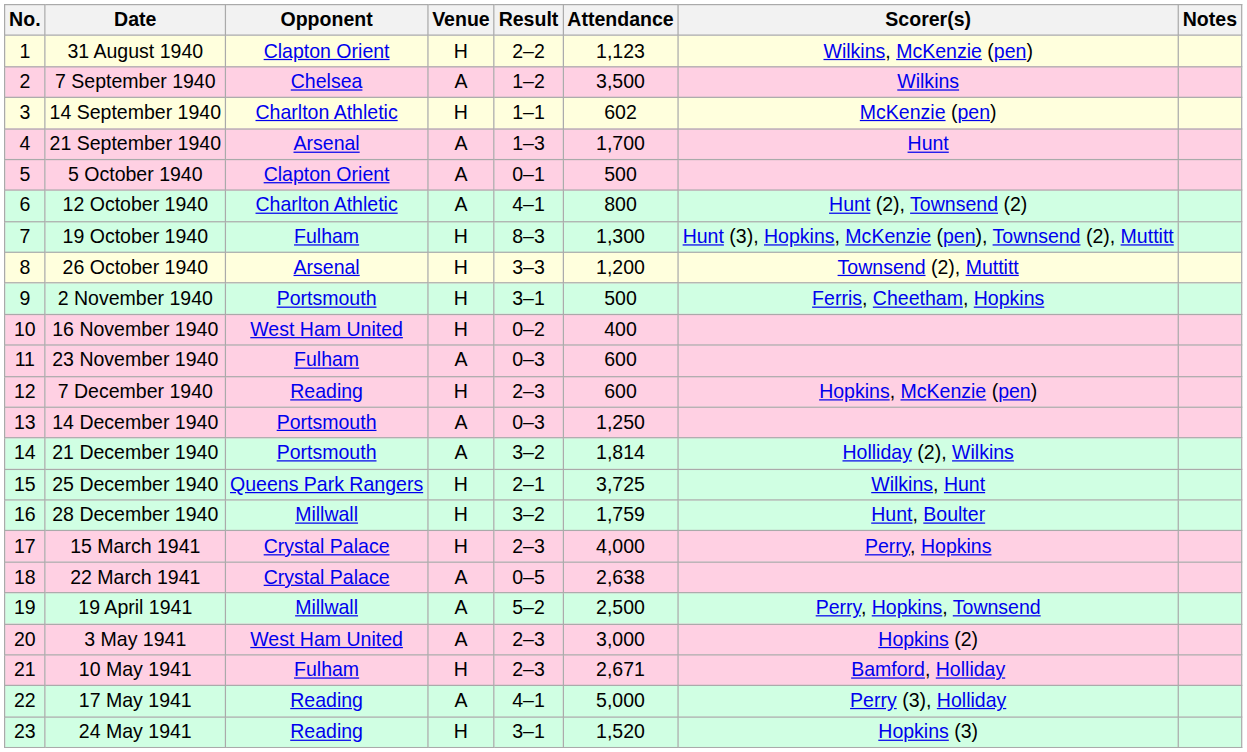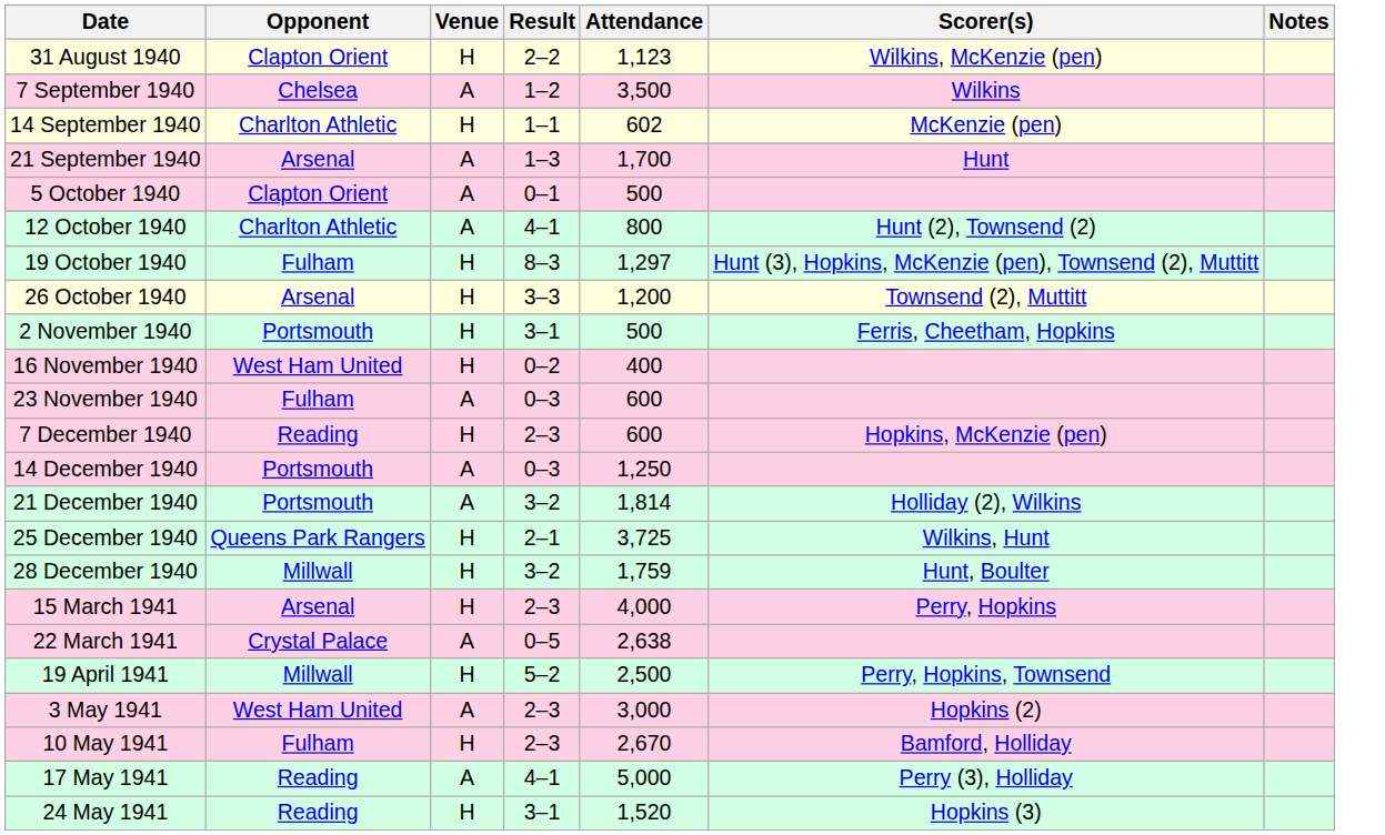 <table style="text-align:center;" class="wikitable sortable">
 <tr>
-<th>No.</th>
 <th>Date</th>
 <th>Opponent</th>
 <th>Venue</th>
 <th>Result</th>
 <th>Attendance</th>
 <th>Scorer(s)</th>
 <th>Notes</th>
 </tr>
 <tr style="background:#ffd;">
-<td>1</td>
 <td>31 August 1940</td>
 <td><a href='#'>Clapton Orient</a></td>
 <td>H</td>
 <td>2–2</td>
 <td>1,123</td>
 <td><a href='#'>Wilkins</a>, <a href='#'>McKenzie</a> (<a href='#'>pen</a>)</td>
 <td></td>
 </tr>
 <tr style="background:#ffd0e3;">
-<td>2</td>
 <td>7 September 1940</td>
 <td><a href='#'>Chelsea</a></td>
 <td>A</td>
 <td>1–2</td>
 <td>3,500</td>
 <td><a href='#'>Wilkins</a></td>
 <td></td>
 </tr>
 <tr style="background:#ffd;">
-<td>3</td>
 <td>14 September 1940</td>
 <td><a href='#'>Charlton Athletic</a></td>
 <td>H</td>
 <td>1–1</td>
 <td>602</td>
 <td><a href='#'>McKenzie</a> (<a href='#'>pen</a>)</td>
 <td></td>
 </tr>
 <tr style="background:#ffd0e3;">
-<td>4</td>
 <td>21 September 1940</td>
 <td><a href='#'>Arsenal</a></td>
 <td>A</td>
 <td>1–3</td>
 <td>1,700</td>
 <td><a href='#'>Hunt</a></td>
 <td></td>
 </tr>
 <tr style="background:#ffd0e3;">
-<td>5</td>
 <td>5 October 1940</td>
 <td><a href='#'>Clapton Orient</a></td>
 <td>A</td>
 <td>0–1</td>
 <td>500</td>
 <td></td>
 <td></td>
 </tr>
 <tr style="background:#d0ffe3;">
-<td>6</td>
 <td>12 October 1940</td>
 <td><a href='#'>Charlton Athletic</a></td>
 <td>A</td>
 <td>4–1</td>
 <td>800</td>
 <td><a href='#'>Hunt</a> (2), <a href='#'>Townsend</a> (2)</td>
 <td></td>
 </tr>
 <tr style="background:#d0ffe3;">
-<td>7</td>
 <td>19 October 1940</td>
 <td><a href='#'>Fulham</a></td>
 <td>H</td>
 <td>8–3</td>
-<td>1,300</td>
+<td>1,297</td>
 <td><a href='#'>Hunt</a> (3), <a href='#'>Hopkins</a>, <a href='#'>McKenzie</a> (<a href='#'>pen</a>), <a href='#'>Townsend</a> (2), <a href='#'>Muttitt</a></td>
 <td></td>
 </tr>
 <tr style="background:#ffd;">
-<td>8</td>
 <td>26 October 1940</td>
 <td><a href='#'>Arsenal</a></td>
 <td>H</td>
 <td>3–3</td>
 <td>1,200</td>
 <td><a href='#'>Townsend</a> (2), <a href='#'>Muttitt</a></td>
 <td></td>
 </tr>
 <tr style="background:#d0ffe3;">
-<td>9</td>
 <td>2 November 1940</td>
 <td><a href='#'>Portsmouth</a></td>
 <td>H</td>
 <td>3–1</td>
 <td>500</td>
 <td><a href='#'>Ferris</a>, <a href='#'>Cheetham</a>, <a href='#'>Hopkins</a></td>
 <td></td>
 </tr>
 <tr style="background:#ffd0e3;">
-<td>10</td>
 <td>16 November 1940</td>
 <td><a href='#'>West Ham United</a></td>
 <td>H</td>
 <td>0–2</td>
 <td>400</td>
 <td></td>
 <td></td>
 </tr>
 <tr style="background:#ffd0e3;">
-<td>11</td>
 <td>23 November 1940</td>
 <td><a href='#'>Fulham</a></td>
 <td>A</td>
 <td>0–3</td>
 <td>600</td>
 <td></td>
 <td></td>
 </tr>
 <tr style="background:#ffd0e3;">
-<td>12</td>
 <td>7 December 1940</td>
 <td><a href='#'>Reading</a></td>
 <td>H</td>
 <td>2–3</td>
 <td>600</td>
 <td><a href='#'>Hopkins</a>, <a href='#'>McKenzie</a> (<a href='#'>pen</a>)</td>
 <td></td>
 </tr>
 <tr style="background:#ffd0e3;">
-<td>13</td>
 <td>14 December 1940</td>
 <td><a href='#'>Portsmouth</a></td>
 <td>A</td>
 <td>0–3</td>
 <td>1,250</td>
 <td></td>
 <td></td>
 </tr>
 <tr style="background:#d0ffe3;">
-<td>14</td>
 <td>21 December 1940</td>
 <td><a href='#'>Portsmouth</a></td>
 <td>A</td>
 <td>3–2</td>
 <td>1,814</td>
 <td><a href='#'>Holliday</a> (2), <a href='#'>Wilkins</a></td>
 <td></td>
 </tr>
 <tr style="background:#d0ffe3;">
-<td>15</td>
 <td>25 December 1940</td>
 <td><a href='#'>Queens Park Rangers</a></td>
 <td>H</td>
 <td>2–1</td>
 <td>3,725</td>
 <td><a href='#'>Wilkins</a>, <a href='#'>Hunt</a></td>
 <td></td>
 </tr>
 <tr style="background:#d0ffe3;">
-<td>16</td>
 <td>28 December 1940</td>
 <td><a href='#'>Millwall</a></td>
 <td>H</td>
 <td>3–2</td>
 <td>1,759</td>
 <td><a href='#'>Hunt</a>, <a href='#'>Boulter</a></td>
 <td></td>
 </tr>
 <tr style="background:#ffd0e3;">
-<td>17</td>
 <td>15 March 1941</td>
-<td><a href='#'>Crystal Palace</a></td>
+<td><a href='#'>Arsenal</a></td>
 <td>H</td>
 <td>2–3</td>
 <td>4,000</td>
 <td><a href='#'>Perry</a>, <a href='#'>Hopkins</a></td>
 <td></td>
 </tr>
 <tr style="background:#ffd0e3;">
-<td>18</td>
 <td>22 March 1941</td>
 <td><a href='#'>Crystal Palace</a></td>
 <td>A</td>
 <td>0–5</td>
 <td>2,638</td>
 <td></td>
 <td></td>
 </tr>
 <tr style="background:#d0ffe3;">
-<td>19</td>
 <td>19 April 1941</td>
 <td><a href='#'>Millwall</a></td>
-<td>A</td>
+<td>H</td>
 <td>5–2</td>
 <td>2,500</td>
 <td><a href='#'>Perry</a>, <a href='#'>Hopkins</a>, <a href='#'>Townsend</a></td>
 <td></td>
 </tr>
 <tr style="background:#ffd0e3;">
-<td>20</td>
 <td>3 May 1941</td>
 <td><a href='#'>West Ham United</a></td>
 <td>A</td>
 <td>2–3</td>
 <td>3,000</td>
 <td><a href='#'>Hopkins</a> (2)</td>
 <td></td>
 </tr>
 <tr style="background:#ffd0e3;">
-<td>21</td>
 <td>10 May 1941</td>
 <td><a href='#'>Fulham</a></td>
 <td>H</td>
 <td>2–3</td>
-<td>2,671</td>
+<td>2,670</td>
 <td><a href='#'>Bamford</a>, <a href='#'>Holliday</a></td>
 <td></td>
 </tr>
 <tr style="background:#d0ffe3;">
-<td>22</td>
 <td>17 May 1941</td>
 <td><a href='#'>Reading</a></td>
 <td>A</td>
 <td>4–1</td>
 <td>5,000</td>
 <td><a href='#'>Perry</a> (3), <a href='#'>Holliday</a></td>
 <td></td>
 </tr>
 <tr style="background:#d0ffe3;">
-<td>23</td>
 <td>24 May 1941</td>
 <td><a href='#'>Reading</a></td>
 <td>H</td>
 <td>3–1</td>
 <td>1,520</td>
 <td><a href='#'>Hopkins</a> (3)</td>
 <td></td>
 </tr>
 </table>
